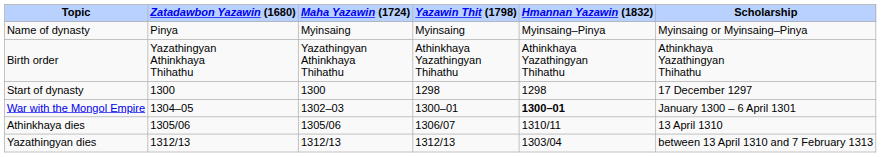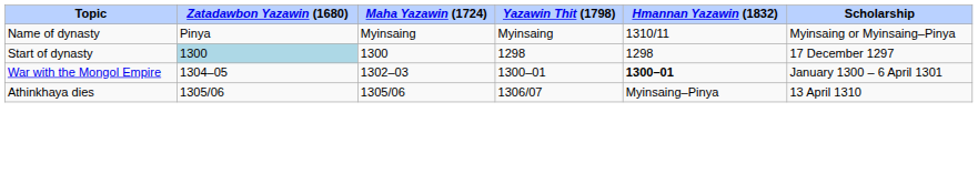 <table width=100% class="wikitable">
 <tr>
 <th style="background-color:#B9D1FF">Topic</th>
 <th style="background-color:#B9D1FF"><em><a href='#'>Zatadawbon Yazawin</a></em> (1680)</th>
 <th style="background-color:#B9D1FF"><em><a href='#'>Maha Yazawin</a></em> (1724)</th>
 <th style="background-color:#B9D1FF"><em><a href='#'>Yazawin Thit</a></em> (1798)</th>
 <th style="background-color:#B9D1FF"><em><a href='#'>Hmannan Yazawin</a></em> (1832)</th>
 <th style="background-color:#B9D1FF">Scholarship</th>
 </tr>
 <tr>
 <td>Name of dynasty</td>
 <td>Pinya</td>
 <td>Myinsaing</td>
 <td>Myinsaing</td>
-<td>Myinsaing–Pinya</td>
+<td>1310/11</td>
 <td>Myinsaing or Myinsaing–Pinya</td>
 </tr>
 <tr>
-<td>Birth order</td>
-<td>Yazathingyan <br> Athinkhaya <br> Thihathu</td>
-<td>Yazathingyan <br> Athinkhaya <br> Thihathu</td>
-<td>Athinkhaya <br> Yazathingyan <br> Thihathu</td>
-<td>Athinkhaya <br> Yazathingyan <br> Thihathu</td>
-<td>Athinkhaya <br> Yazathingyan <br> Thihathu</td>
-</tr>
-<tr>
 <td>Start of dynasty</td>
-<td>1300</td>
+<td style="background: lightblue;">1300</td>
 <td>1300</td>
 <td>1298</td>
 <td>1298</td>
 <td>17 December 1297</td>
 </tr>
 <tr>
 <td><a href='#'>War with the Mongol Empire</a></td>
 <td>1304–05</td>
 <td>1302–03</td>
 <td>1300–01</td>
 <td><strong>1300–01</strong></td>
 <td>January 1300 – 6 April 1301</td>
 </tr>
 <tr>
 <td>Athinkhaya dies</td>
 <td>1305/06</td>
 <td>1305/06</td>
 <td>1306/07</td>
-<td>1310/11</td>
+<td>Myinsaing–Pinya</td>
 <td>13 April 1310</td>
 </tr>
-<tr>
-<td>Yazathingyan dies</td>
-<td>1312/13</td>
-<td>1312/13</td>
-<td>1312/13</td>
-<td>1303/04</td>
-<td>between 13 April 1310 and 7 February 1313</td>
-</tr>
 </table>
